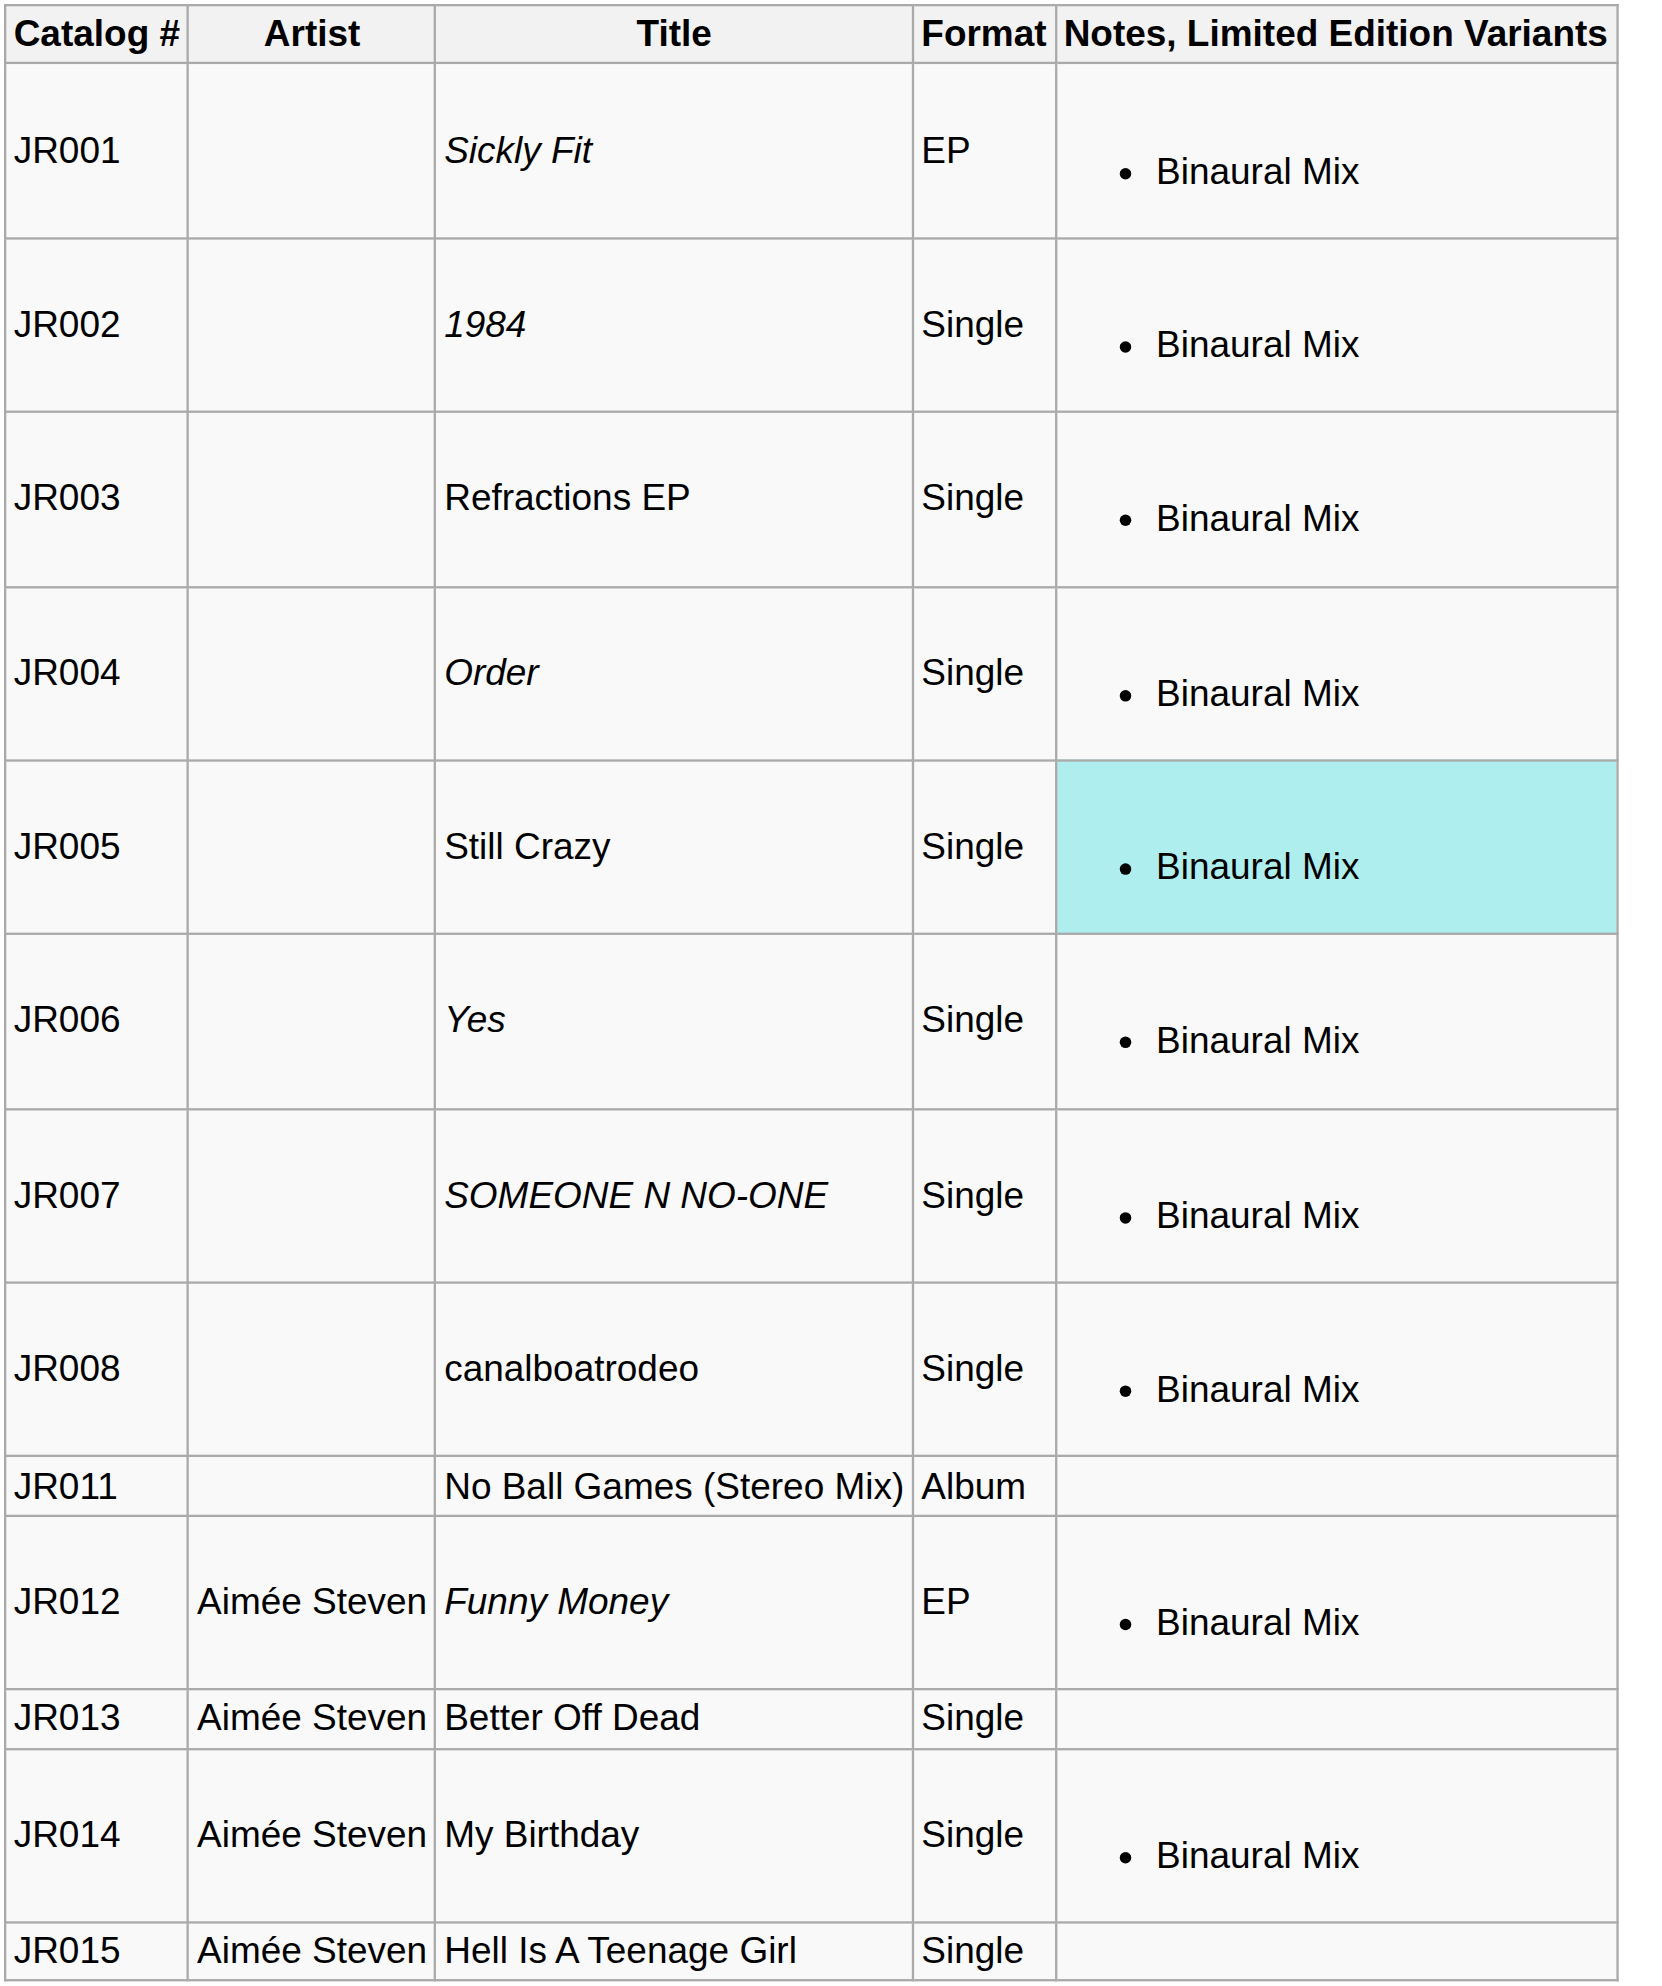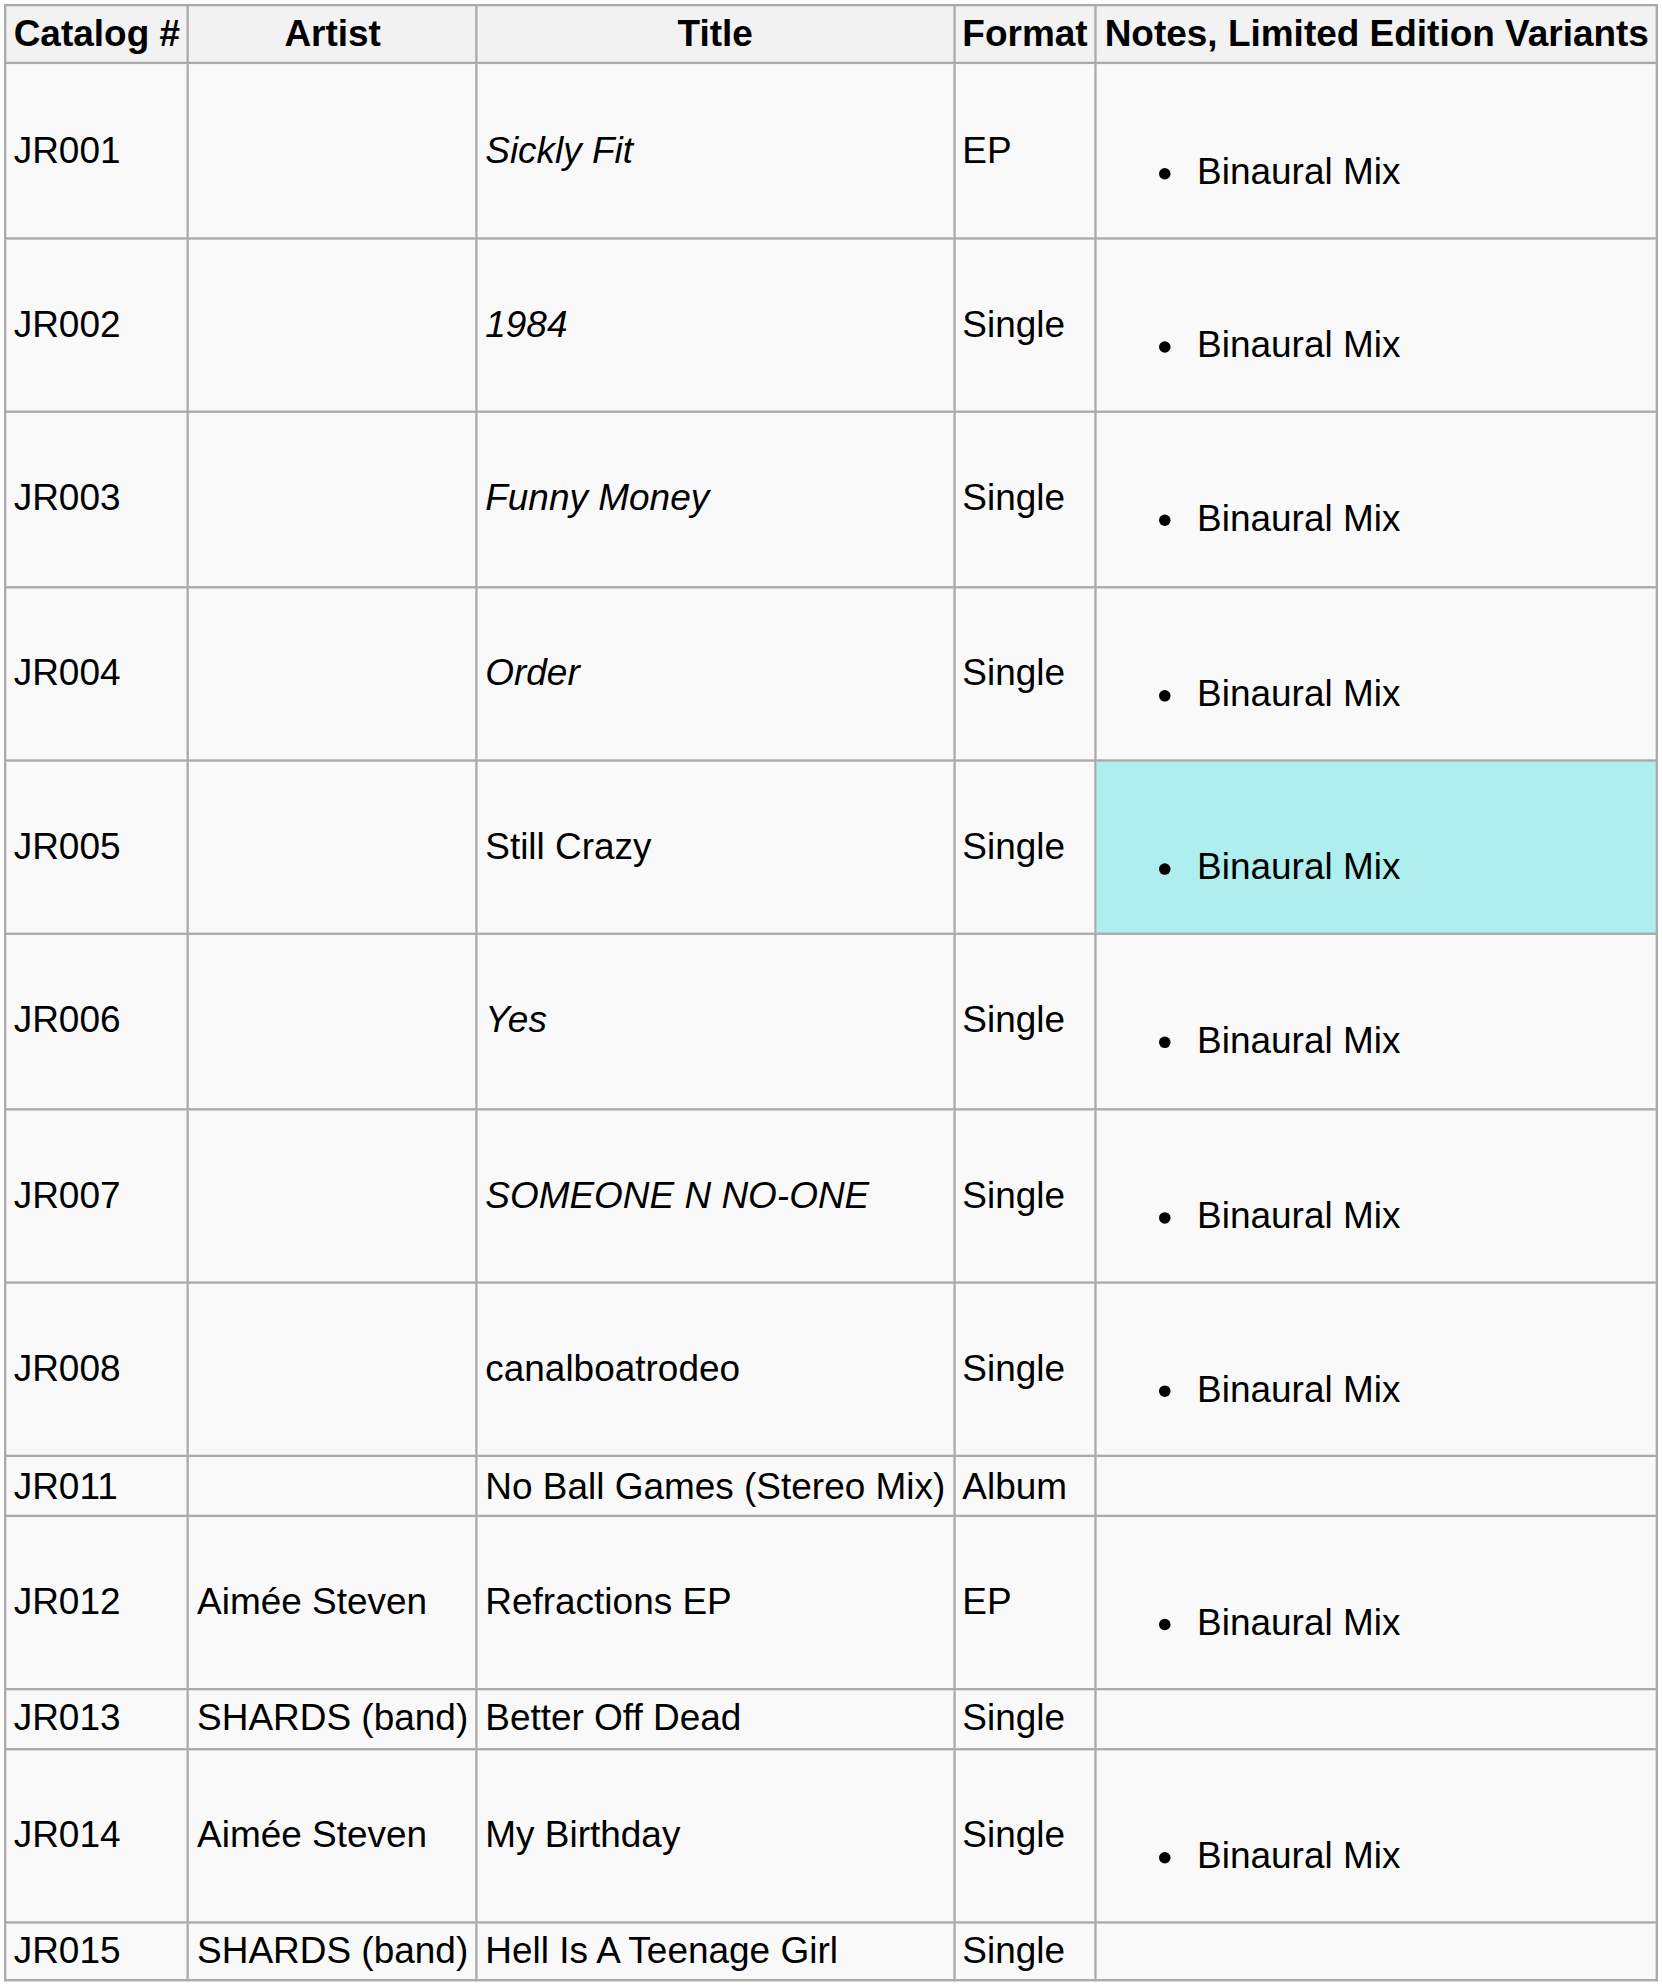 <table class="wikitable sortable" style="text-align:left">
 <tr>
 <th>Catalog #</th>
 <th>Artist</th>
 <th>Title</th>
 <th>Format</th>
 <th class="unsortable">Notes, Limited Edition Variants</th>
 </tr>
 <tr>
 <td>JR001</td>
 <td></td>
 <td><em>Sickly Fit</em></td>
 <td>EP</td>
 <td><br><ul><li>Binaural Mix</li></ul></td>
 </tr>
 <tr>
 <td>JR002</td>
 <td></td>
 <td><em>1984</em></td>
 <td>Single</td>
 <td><br><ul><li>Binaural Mix</li></ul></td>
 </tr>
 <tr>
 <td>JR003</td>
 <td></td>
-<td>Refractions EP</td>
+<td><em>Funny Money</em></td>
 <td>Single</td>
 <td><br><ul><li>Binaural Mix</li></ul></td>
 </tr>
 <tr>
 <td>JR004</td>
 <td></td>
 <td><em>Order</em></td>
 <td>Single</td>
 <td><br><ul><li>Binaural Mix</li></ul></td>
 </tr>
 <tr>
 <td>JR005</td>
 <td></td>
 <td>Still Crazy</td>
 <td>Single</td>
 <td style="background: paleturquoise;"><br><ul><li>Binaural Mix</li></ul></td>
 </tr>
 <tr>
 <td>JR006</td>
 <td></td>
 <td><em>Yes</em></td>
 <td>Single</td>
 <td><br><ul><li>Binaural Mix</li></ul></td>
 </tr>
 <tr>
 <td>JR007</td>
 <td></td>
 <td><em>SOMEONE N NO-ONE</em></td>
 <td>Single</td>
 <td><br><ul><li>Binaural Mix</li></ul></td>
 </tr>
 <tr>
 <td>JR008</td>
 <td></td>
 <td>canalboatrodeo</td>
 <td>Single</td>
 <td><br><ul><li>Binaural Mix</li></ul></td>
 </tr>
 <tr>
 <td>JR011</td>
 <td></td>
 <td>No Ball Games (Stereo Mix)</td>
 <td>Album</td>
 <td></td>
 </tr>
 <tr>
 <td>JR012</td>
 <td>Aimée Steven</td>
-<td><em>Funny Money</em></td>
+<td>Refractions EP</td>
 <td>EP</td>
 <td><br><ul><li>Binaural Mix</li></ul></td>
 </tr>
 <tr>
 <td>JR013</td>
-<td>Aimée Steven</td>
+<td>SHARDS (band)</td>
 <td>Better Off Dead</td>
 <td>Single</td>
 <td></td>
 </tr>
 <tr>
 <td>JR014</td>
 <td>Aimée Steven</td>
 <td>My Birthday</td>
 <td>Single</td>
 <td><br><ul><li>Binaural Mix</li></ul></td>
 </tr>
 <tr>
 <td>JR015</td>
-<td>Aimée Steven</td>
+<td>SHARDS (band)</td>
 <td>Hell Is A Teenage Girl</td>
 <td>Single</td>
 <td></td>
 </tr>
 </table>
